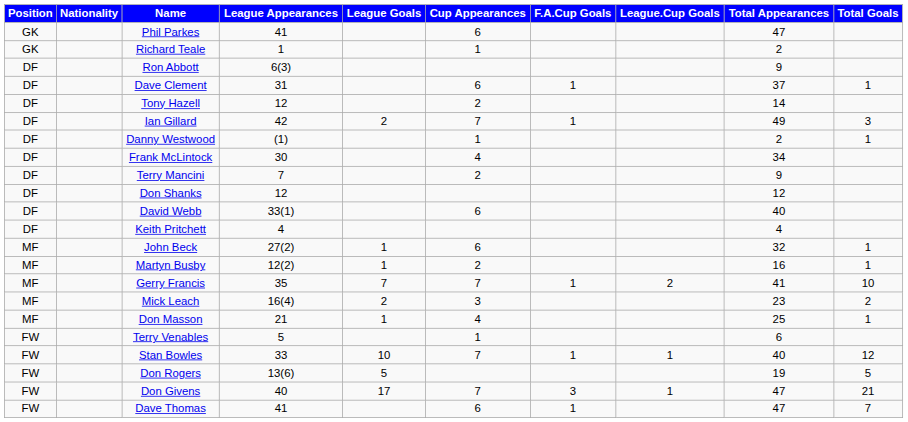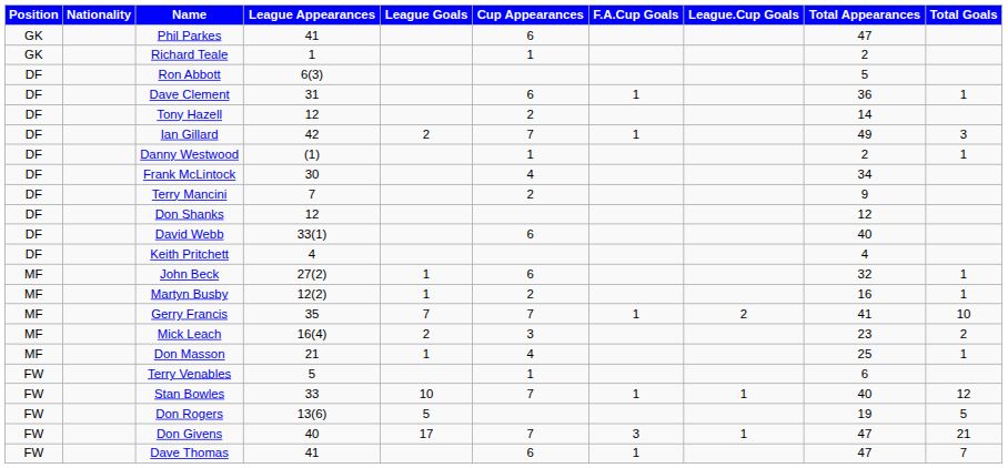 <table class="wikitable" style="text-align:center; font-size:90%; width:90%;">
 <tr>
 <th style="background:#0000FF; color:white; text-align:center;">Position</th>
 <th style="background:#0000FF; color:white; text-align:center;">Nationality</th>
 <th style="background:#0000FF; color:white; text-align:center;">Name</th>
 <th style="background:#0000FF; color:white; text-align:center;">League Appearances</th>
 <th style="background:#0000FF; color:white; text-align:center;">League Goals</th>
 <th style="background:#0000FF; color:white; text-align:center;">Cup Appearances</th>
 <th style="background:#0000FF; color:white; text-align:center;">F.A.Cup Goals</th>
 <th style="background:#0000FF; color:white; text-align:center;">League.Cup Goals</th>
 <th style="background:#0000FF; color:white; text-align:center;">Total Appearances</th>
 <th style="background:#0000FF; color:white; text-align:center;">Total Goals</th>
 </tr>
 <tr>
 <td>GK</td>
 <td></td>
 <td><a href='#'>Phil Parkes</a></td>
 <td>41</td>
 <td></td>
 <td>6</td>
 <td></td>
 <td></td>
 <td>47</td>
 <td></td>
 </tr>
 <tr>
 <td>GK</td>
 <td></td>
 <td><a href='#'>Richard Teale</a></td>
 <td>1</td>
 <td></td>
 <td>1</td>
 <td></td>
 <td></td>
 <td>2</td>
 <td></td>
 </tr>
 <tr>
 <td>DF</td>
 <td></td>
 <td><a href='#'>Ron Abbott</a></td>
 <td>6(3)</td>
 <td></td>
 <td></td>
 <td></td>
 <td></td>
-<td>9</td>
+<td>5</td>
 <td></td>
 </tr>
 <tr>
 <td>DF</td>
 <td></td>
 <td><a href='#'>Dave Clement</a></td>
 <td>31</td>
 <td></td>
 <td>6</td>
 <td>1</td>
 <td></td>
-<td>37</td>
+<td>36</td>
 <td>1</td>
 </tr>
 <tr>
 <td>DF</td>
 <td></td>
 <td><a href='#'>Tony Hazell</a></td>
 <td>12</td>
 <td></td>
 <td>2</td>
 <td></td>
 <td></td>
 <td>14</td>
 <td></td>
 </tr>
 <tr>
 <td>DF</td>
 <td></td>
 <td><a href='#'>Ian Gillard</a></td>
 <td>42</td>
 <td>2</td>
 <td>7</td>
 <td>1</td>
 <td></td>
 <td>49</td>
 <td>3</td>
 </tr>
 <tr>
 <td>DF</td>
 <td></td>
 <td><a href='#'>Danny Westwood</a></td>
 <td>(1)</td>
 <td></td>
 <td>1</td>
 <td></td>
 <td></td>
 <td>2</td>
 <td>1</td>
 </tr>
 <tr>
 <td>DF</td>
 <td></td>
 <td><a href='#'>Frank McLintock</a></td>
 <td>30</td>
 <td></td>
 <td>4</td>
 <td></td>
 <td></td>
 <td>34</td>
 <td></td>
 </tr>
 <tr>
 <td>DF</td>
 <td></td>
 <td><a href='#'>Terry Mancini</a></td>
 <td>7</td>
 <td></td>
 <td>2</td>
 <td></td>
 <td></td>
 <td>9</td>
 <td></td>
 </tr>
 <tr>
 <td>DF</td>
 <td></td>
 <td><a href='#'>Don Shanks</a></td>
 <td>12</td>
 <td></td>
 <td></td>
 <td></td>
 <td></td>
 <td>12</td>
 <td></td>
 </tr>
 <tr>
 <td>DF</td>
 <td></td>
 <td><a href='#'>David Webb</a></td>
 <td>33(1)</td>
 <td></td>
 <td>6</td>
 <td></td>
 <td></td>
 <td>40</td>
 <td></td>
 </tr>
 <tr>
 <td>DF</td>
 <td></td>
 <td><a href='#'>Keith Pritchett</a></td>
 <td>4</td>
 <td></td>
 <td></td>
 <td></td>
 <td></td>
 <td>4</td>
 <td></td>
 </tr>
 <tr>
 <td>MF</td>
 <td></td>
 <td><a href='#'>John Beck</a></td>
 <td>27(2)</td>
 <td>1</td>
 <td>6</td>
 <td></td>
 <td></td>
 <td>32</td>
 <td>1</td>
 </tr>
 <tr>
 <td>MF</td>
 <td></td>
 <td><a href='#'>Martyn Busby</a></td>
 <td>12(2)</td>
 <td>1</td>
 <td>2</td>
 <td></td>
 <td></td>
 <td>16</td>
 <td>1</td>
 </tr>
 <tr>
 <td>MF</td>
 <td></td>
 <td><a href='#'>Gerry Francis</a></td>
 <td>35</td>
 <td>7</td>
 <td>7</td>
 <td>1</td>
 <td>2</td>
 <td>41</td>
 <td>10</td>
 </tr>
 <tr>
 <td>MF</td>
 <td></td>
 <td><a href='#'>Mick Leach</a></td>
 <td>16(4)</td>
 <td>2</td>
 <td>3</td>
 <td></td>
 <td></td>
 <td>23</td>
 <td>2</td>
 </tr>
 <tr>
 <td>MF</td>
 <td></td>
 <td><a href='#'>Don Masson</a></td>
 <td>21</td>
 <td>1</td>
 <td>4</td>
 <td></td>
 <td></td>
 <td>25</td>
 <td>1</td>
 </tr>
 <tr>
 <td>FW</td>
 <td></td>
 <td><a href='#'>Terry Venables</a></td>
 <td>5</td>
 <td></td>
 <td>1</td>
 <td></td>
 <td></td>
 <td>6</td>
 <td></td>
 </tr>
 <tr>
 <td>FW</td>
 <td></td>
 <td><a href='#'>Stan Bowles</a></td>
 <td>33</td>
 <td>10</td>
 <td>7</td>
 <td>1</td>
 <td>1</td>
 <td>40</td>
 <td>12</td>
 </tr>
 <tr>
 <td>FW</td>
 <td></td>
 <td><a href='#'>Don Rogers</a></td>
 <td>13(6)</td>
 <td>5</td>
 <td></td>
 <td></td>
 <td></td>
 <td>19</td>
 <td>5</td>
 </tr>
 <tr>
 <td>FW</td>
 <td></td>
 <td><a href='#'>Don Givens</a></td>
 <td>40</td>
 <td>17</td>
 <td>7</td>
 <td>3</td>
 <td>1</td>
 <td>47</td>
 <td>21</td>
 </tr>
 <tr>
 <td>FW</td>
 <td></td>
 <td><a href='#'>Dave Thomas</a></td>
 <td>41</td>
 <td></td>
 <td>6</td>
 <td>1</td>
 <td></td>
 <td>47</td>
 <td>7</td>
 </tr>
 </table>
